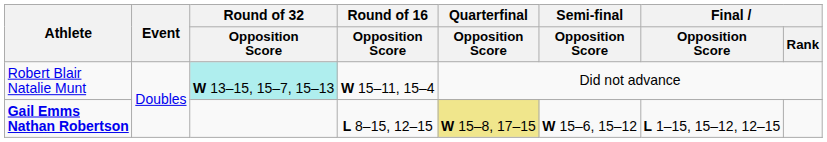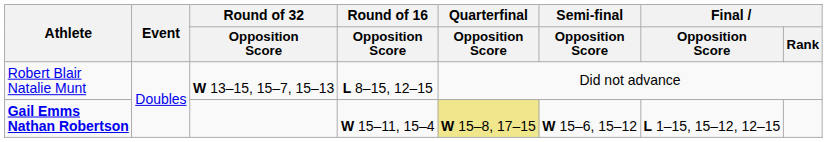 <table class=wikitable style="font-size:90%">
 <tr>
 <th rowspan="2">Athlete</th>
 <th rowspan="2">Event</th>
 <th>Round of 32</th>
 <th>Round of 16</th>
 <th>Quarterfinal</th>
 <th>Semi-final</th>
 <th colspan=2>Final / </th>
 </tr>
 <tr style="font-size:95%">
 <th>Opposition<br>Score</th>
 <th>Opposition<br>Score</th>
 <th>Opposition<br>Score</th>
 <th>Opposition<br>Score</th>
 <th>Opposition<br>Score</th>
 <th>Rank</th>
 </tr>
 <tr align=center>
 <td align=left><a href='#'>Robert Blair</a><br><a href='#'>Natalie Munt</a></td>
 <td align=left rowspan=2><a href='#'>Doubles</a></td>
-<td style="background: paleturquoise;"><br><strong>W</strong> 13–15, 15–7, 15–13</td>
-<td><br><strong>W</strong> 15–11, 15–4</td>
+<td><br><strong>W</strong> 13–15, 15–7, 15–13</td>
+<td><br><strong>L</strong> 8–15, 12–15</td>
 <td colspan=4>Did not advance</td>
 </tr>
 <tr align=center>
 <td align=left><strong><a href='#'>Gail Emms</a><br><a href='#'>Nathan Robertson</a></strong></td>
 <td></td>
-<td><br><strong>L</strong> 8–15, 12–15</td>
+<td><br><strong>W</strong> 15–11, 15–4</td>
 <td style="background: khaki;"><br><strong>W</strong> 15–8, 17–15</td>
 <td><br><strong>W</strong> 15–6, 15–12</td>
 <td><br><strong>L</strong> 1–15, 15–12, 12–15</td>
 <td></td>
 </tr>
 </table>
